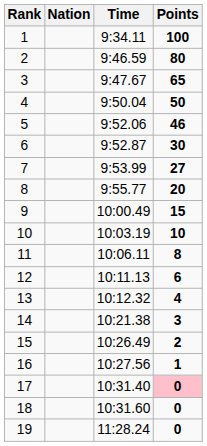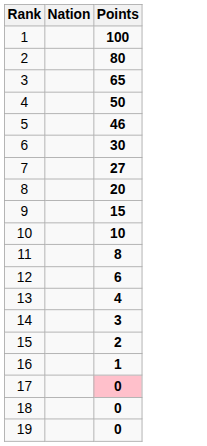 <table class="wikitable sortable" style="text-align:center">
 <tr>
 <th>Rank</th>
 <th>Nation</th>
-<th>Time</th>
 <th>Points</th>
 </tr>
 <tr>
 <td>1</td>
 <td align=left></td>
-<td>9:34.11</td>
 <td><strong>100</strong></td>
 </tr>
 <tr>
 <td>2</td>
 <td align=left></td>
-<td>9:46.59</td>
 <td><strong>80</strong></td>
 </tr>
 <tr>
 <td>3</td>
 <td align=left></td>
-<td>9:47.67</td>
 <td><strong>65</strong></td>
 </tr>
 <tr>
 <td>4</td>
 <td align=left></td>
-<td>9:50.04</td>
 <td><strong>50</strong></td>
 </tr>
 <tr>
 <td>5</td>
 <td align=left></td>
-<td>9:52.06</td>
 <td><strong>46</strong></td>
 </tr>
 <tr>
 <td>6</td>
 <td align=left></td>
-<td>9:52.87</td>
 <td><strong>30</strong></td>
 </tr>
 <tr>
 <td>7</td>
 <td align=left></td>
-<td>9:53.99</td>
 <td><strong>27</strong></td>
 </tr>
 <tr>
 <td>8</td>
 <td align=left></td>
-<td>9:55.77</td>
 <td><strong>20</strong></td>
 </tr>
 <tr>
 <td>9</td>
 <td align=left></td>
-<td>10:00.49</td>
 <td><strong>15</strong></td>
 </tr>
 <tr>
 <td>10</td>
 <td align=left></td>
-<td>10:03.19</td>
 <td><strong>10</strong></td>
 </tr>
 <tr>
 <td>11</td>
 <td align=left></td>
-<td>10:06.11</td>
 <td><strong>8</strong></td>
 </tr>
 <tr>
 <td>12</td>
 <td align=left></td>
-<td>10:11.13</td>
 <td><strong>6</strong></td>
 </tr>
 <tr>
 <td>13</td>
 <td align=left></td>
-<td>10:12.32</td>
 <td><strong>4</strong></td>
 </tr>
 <tr>
 <td>14</td>
 <td align=left></td>
-<td>10:21.38</td>
 <td><strong>3</strong></td>
 </tr>
 <tr>
 <td>15</td>
 <td align=left></td>
-<td>10:26.49</td>
 <td><strong>2</strong></td>
 </tr>
 <tr>
 <td>16</td>
 <td align=left></td>
-<td>10:27.56</td>
 <td><strong>1</strong></td>
 </tr>
 <tr>
 <td>17</td>
 <td align=left></td>
-<td>10:31.40</td>
 <td style="background: pink;"><strong>0</strong></td>
 </tr>
 <tr>
 <td>18</td>
 <td align=left></td>
-<td>10:31.60</td>
 <td><strong>0</strong></td>
 </tr>
 <tr>
 <td>19</td>
 <td align=left></td>
-<td>11:28.24</td>
 <td><strong>0</strong></td>
 </tr>
 </table>
